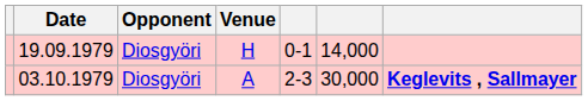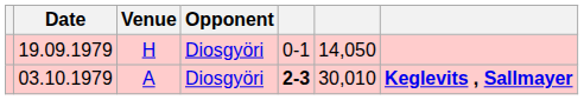 <table class="wikitable" Style="text-align: center">
 <tr>
 <th></th>
 <th>Date</th>
+<th>Venue</th>
 <th>Opponent</th>
-<th>Venue</th>
 <th></th>
 <th></th>
 <th></th>
 </tr>
 <tr style="background:#fcc">
 <td></td>
 <td>19.09.1979</td>
+<td><a href='#'>H</a></td>
 <td align="left"><a href='#'>Diosgyöri</a> </td>
-<td><a href='#'>H</a></td>
 <td>0-1</td>
-<td align="right">14,000</td>
+<td align="right">14,050</td>
 <td align="left"></td>
 </tr>
 <tr style="background:#fcc">
 <td></td>
 <td>03.10.1979</td>
+<td><a href='#'>A</a></td>
 <td align="left"><a href='#'>Diosgyöri</a> </td>
-<td><a href='#'>A</a></td>
-<td>2-3</td>
-<td align="right">30,000</td>
+<td><strong>2-3</strong></td>
+<td align="right">30,010</td>
 <td align="left"><strong><a href='#'>Keglevits</a> , <a href='#'>Sallmayer</a> </strong></td>
 </tr>
 </table>
